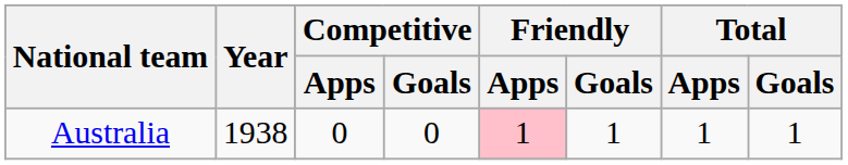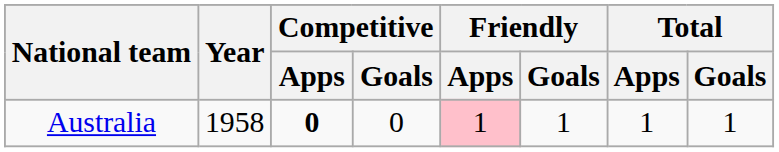 <table class="wikitable" style="text-align:center">
 <tr>
 <th rowspan="2">National team</th>
 <th rowspan="2">Year</th>
 <th colspan="2">Competitive</th>
 <th colspan="2">Friendly</th>
 <th colspan="2">Total</th>
 </tr>
 <tr>
 <th>Apps</th>
 <th>Goals</th>
 <th>Apps</th>
 <th>Goals</th>
 <th>Apps</th>
 <th>Goals</th>
 </tr>
 <tr>
 <td><a href='#'>Australia</a></td>
-<td>1938</td>
-<td>0</td>
+<td>1958</td>
+<td><strong>0</strong></td>
 <td>0</td>
 <td style="background: pink;">1</td>
 <td>1</td>
 <td>1</td>
 <td>1</td>
 </tr>
 </table>
